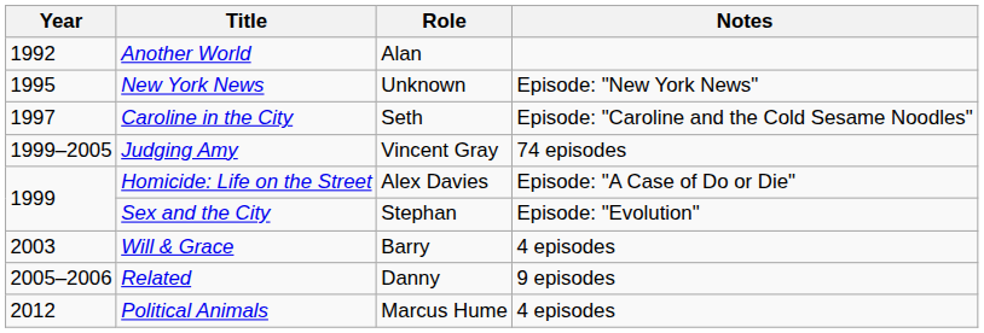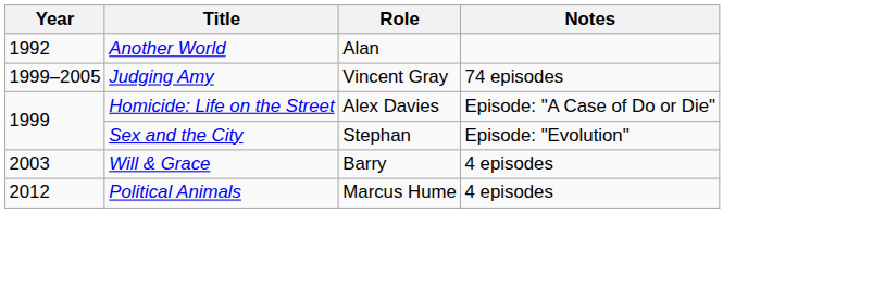 <table class="wikitable">
 <tr>
 <th>Year</th>
 <th>Title</th>
 <th>Role</th>
 <th>Notes</th>
 </tr>
 <tr>
 <td>1992</td>
 <td><em><a href='#'>Another World</a></em></td>
 <td>Alan</td>
 <td></td>
-</tr>
-<tr>
-<td>1995</td>
-<td><em><a href='#'>New York News</a></em></td>
-<td>Unknown</td>
-<td>Episode: "New York News"</td>
-</tr>
-<tr>
-<td>1997</td>
-<td><em><a href='#'>Caroline in the City</a></em></td>
-<td>Seth</td>
-<td>Episode: "Caroline and the Cold Sesame Noodles"</td>
 </tr>
 <tr>
 <td>1999–2005</td>
 <td><em><a href='#'>Judging Amy</a></em></td>
 <td>Vincent Gray</td>
 <td>74 episodes</td>
 </tr>
 <tr>
 <td rowspan=2>1999</td>
 <td><em><a href='#'>Homicide: Life on the Street</a></em></td>
 <td>Alex Davies</td>
 <td>Episode: "A Case of Do or Die"</td>
 </tr>
 <tr>
 <td><em><a href='#'>Sex and the City</a></em></td>
 <td>Stephan</td>
 <td>Episode: "Evolution"</td>
 </tr>
 <tr>
 <td>2003</td>
 <td><em><a href='#'>Will & Grace</a></em></td>
 <td>Barry</td>
 <td>4 episodes</td>
 </tr>
 <tr>
-<td>2005–2006</td>
-<td><em><a href='#'>Related</a></em></td>
-<td>Danny</td>
-<td>9 episodes</td>
-</tr>
-<tr>
 <td>2012</td>
 <td><em><a href='#'>Political Animals</a></em></td>
 <td>Marcus Hume</td>
 <td>4 episodes</td>
 </tr>
 </table>
